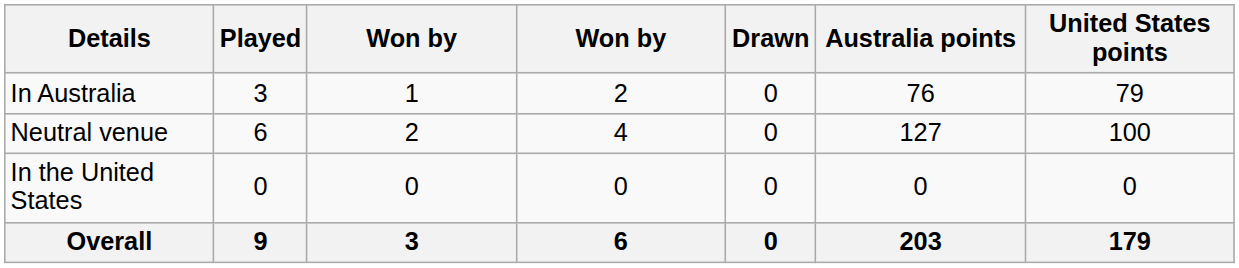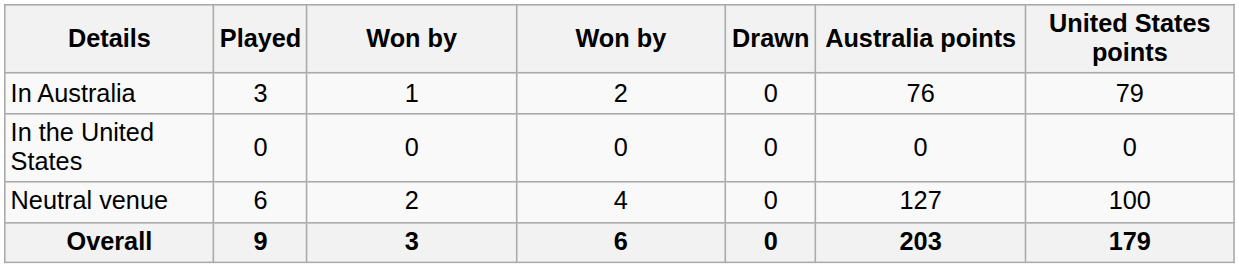 <table class="wikitable sortable" style="text-align: center;">
 <tr>
 <th width="125">Details</th>
 <th width="50">Played</th>
 <th width="125">Won by<br></th>
 <th width="125">Won by<br></th>
 <th width="50">Drawn</th>
 <th width="125">Australia points</th>
 <th width="125">United States points</th>
 </tr>
 <tr>
 <td align=left>In Australia</td>
 <td>3</td>
 <td>1</td>
 <td>2</td>
 <td>0</td>
 <td>76</td>
 <td>79</td>
 </tr>
 <tr>
+<td align=left>In the United States</td>
+<td>0</td>
+<td>0</td>
+<td>0</td>
+<td>0</td>
+<td>0</td>
+<td>0</td>
+</tr>
+<tr>
 <td align=left>Neutral venue</td>
 <td>6</td>
 <td>2</td>
 <td>4</td>
 <td>0</td>
 <td>127</td>
 <td>100</td>
-</tr>
-<tr>
-<td align=left>In the United States</td>
-<td>0</td>
-<td>0</td>
-<td>0</td>
-<td>0</td>
-<td>0</td>
-<td>0</td>
 </tr>
 <tr>
 <th>Overall</th>
 <th>9</th>
 <th>3</th>
 <th>6</th>
 <th>0</th>
 <th>203</th>
 <th>179</th>
 </tr>
 </table>
